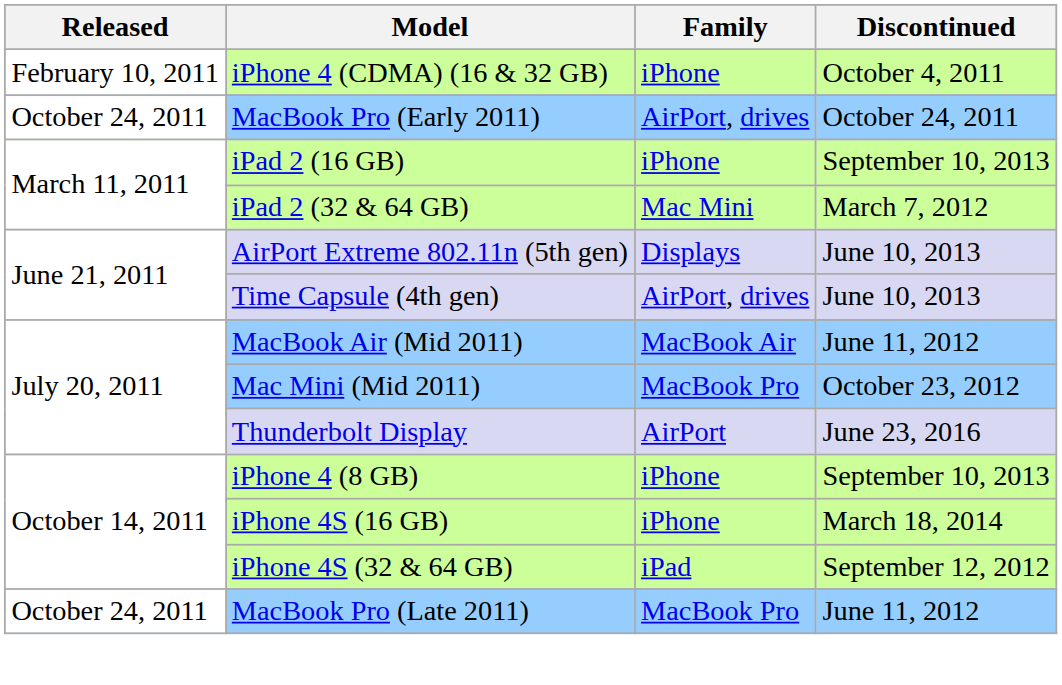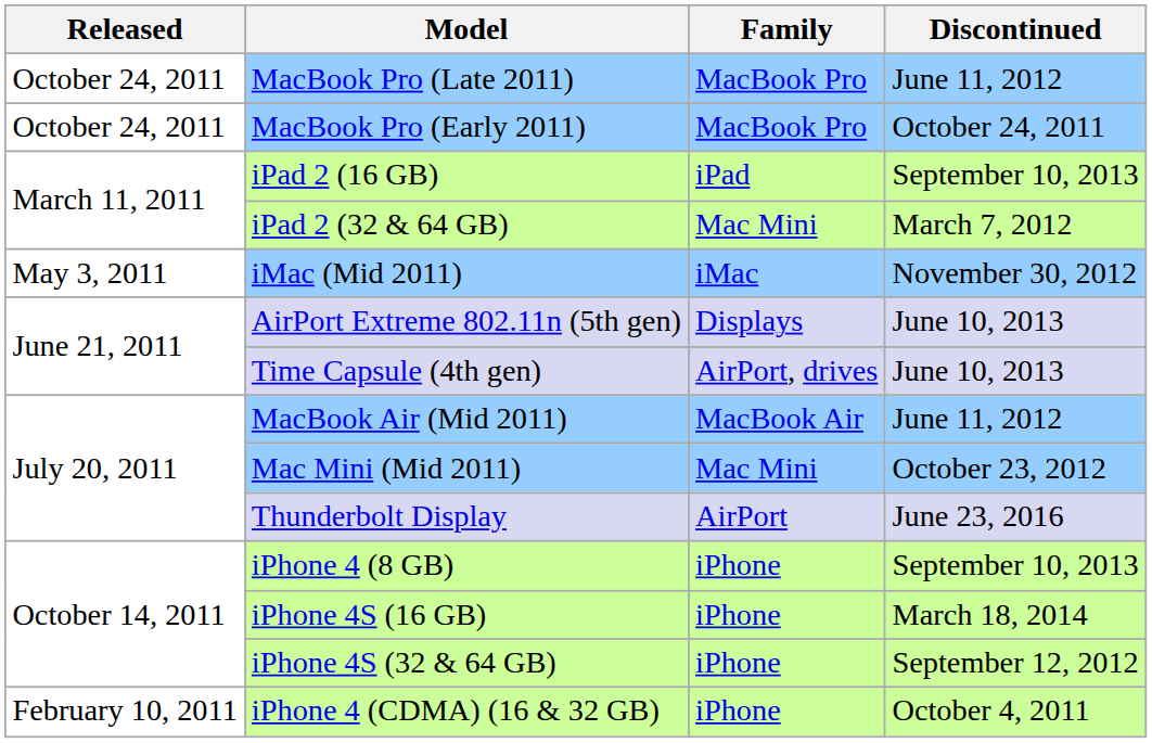 <table class="wikitable sortable">
 <tr>
 <th>Released</th>
 <th>Model</th>
 <th>Family</th>
 <th>Discontinued</th>
 </tr>
-<tr bgcolor=#CCFF99>
-<td bgcolor=#FFF>February 10, 2011</td>
-<td><a href='#'>iPhone 4</a> (CDMA) (16 & 32 GB)</td>
-<td><a href='#'>iPhone</a></td>
-<td>October 4, 2011</td>
+<tr bgcolor=#95CEFE>
+<td bgcolor=#FFF>October 24, 2011</td>
+<td><a href='#'>MacBook Pro</a> (Late 2011)</td>
+<td><a href='#'>MacBook Pro</a></td>
+<td>June 11, 2012</td>
 </tr>
 <tr bgcolor=#95CEFE>
 <td bgcolor=#FFF>October 24, 2011</td>
 <td><a href='#'>MacBook Pro</a> (Early 2011)</td>
-<td><a href='#'>AirPort</a>, <a href='#'>drives</a></td>
+<td><a href='#'>MacBook Pro</a></td>
 <td>October 24, 2011</td>
 </tr>
 <tr bgcolor=#CCFF99>
 <td rowspan=2 bgcolor=#FFF>March 11, 2011</td>
 <td><a href='#'>iPad 2</a> (16 GB)</td>
-<td><a href='#'>iPhone</a></td>
+<td><a href='#'>iPad</a></td>
 <td>September 10, 2013</td>
 </tr>
 <tr bgcolor=#CCFF99>
 <td><a href='#'>iPad 2</a> (32 & 64 GB)</td>
 <td><a href='#'>Mac Mini</a></td>
 <td>March 7, 2012</td>
+</tr>
+<tr bgcolor=#95CEFE>
+<td bgcolor=#FFF>May 3, 2011</td>
+<td><a href='#'>iMac</a> (Mid 2011)</td>
+<td><a href='#'>iMac</a></td>
+<td>November 30, 2012</td>
 </tr>
 <tr bgcolor=#D8D8F2>
 <td rowspan=2 bgcolor=#FFF>June 21, 2011</td>
 <td><a href='#'>AirPort Extreme 802.11n</a> (5th gen)</td>
 <td><a href='#'>Displays</a></td>
 <td>June 10, 2013</td>
 </tr>
 <tr bgcolor=#D8D8F2>
 <td><a href='#'>Time Capsule</a> (4th gen)</td>
 <td><a href='#'>AirPort</a>, <a href='#'>drives</a></td>
 <td>June 10, 2013</td>
 </tr>
 <tr bgcolor=#95CEFE>
 <td rowspan=3 bgcolor=#FFF>July 20, 2011</td>
 <td><a href='#'>MacBook Air</a> (Mid 2011)</td>
 <td><a href='#'>MacBook Air</a></td>
 <td>June 11, 2012</td>
 </tr>
 <tr bgcolor=#95CEFE>
 <td><a href='#'>Mac Mini</a> (Mid 2011)</td>
-<td><a href='#'>MacBook Pro</a></td>
+<td><a href='#'>Mac Mini</a></td>
 <td>October 23, 2012</td>
 </tr>
 <tr bgcolor=#D8D8F2>
 <td><a href='#'>Thunderbolt Display</a></td>
 <td><a href='#'>AirPort</a></td>
 <td>June 23, 2016</td>
 </tr>
 <tr bgcolor=#CCFF99>
 <td rowspan=3 bgcolor=#FFF>October 14, 2011</td>
 <td><a href='#'>iPhone 4</a> (8 GB)</td>
 <td><a href='#'>iPhone</a></td>
 <td>September 10, 2013</td>
 </tr>
 <tr bgcolor=#CCFF99>
 <td><a href='#'>iPhone 4S</a> (16 GB)</td>
 <td><a href='#'>iPhone</a></td>
 <td>March 18, 2014</td>
 </tr>
 <tr bgcolor=#CCFF99>
 <td><a href='#'>iPhone 4S</a> (32 & 64 GB)</td>
-<td><a href='#'>iPad</a></td>
+<td><a href='#'>iPhone</a></td>
 <td>September 12, 2012</td>
 </tr>
-<tr bgcolor=#95CEFE>
-<td bgcolor=#FFF>October 24, 2011</td>
-<td><a href='#'>MacBook Pro</a> (Late 2011)</td>
-<td><a href='#'>MacBook Pro</a></td>
-<td>June 11, 2012</td>
+<tr bgcolor=#CCFF99>
+<td bgcolor=#FFF>February 10, 2011</td>
+<td><a href='#'>iPhone 4</a> (CDMA) (16 & 32 GB)</td>
+<td><a href='#'>iPhone</a></td>
+<td>October 4, 2011</td>
 </tr>
 </table>
